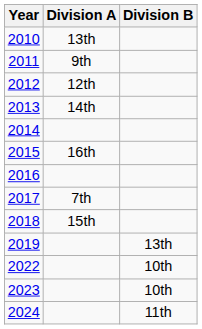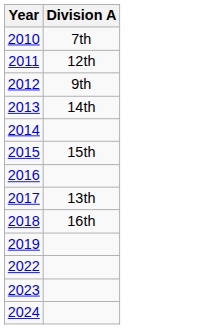 <table class="wikitable" style="text-align:center">
 <tr>
 <th>Year</th>
 <th>Division A</th>
-<th>Division B</th>
 </tr>
 <tr>
 <td><a href='#'>2010</a></td>
-<td>13th</td>
-<td></td>
+<td>7th</td>
 </tr>
 <tr>
 <td><a href='#'>2011</a></td>
-<td>9th</td>
-<td></td>
+<td>12th</td>
 </tr>
 <tr>
 <td><a href='#'>2012</a></td>
-<td>12th</td>
-<td></td>
+<td>9th</td>
 </tr>
 <tr>
 <td><a href='#'>2013</a></td>
 <td>14th</td>
-<td></td>
 </tr>
 <tr>
 <td><a href='#'>2014</a></td>
 <td></td>
-<td></td>
 </tr>
 <tr>
 <td><a href='#'>2015</a></td>
-<td>16th</td>
-<td></td>
+<td>15th</td>
 </tr>
 <tr>
 <td><a href='#'>2016</a></td>
 <td></td>
-<td></td>
 </tr>
 <tr>
 <td><a href='#'>2017</a></td>
-<td>7th</td>
-<td></td>
+<td>13th</td>
 </tr>
 <tr>
 <td><a href='#'>2018</a></td>
-<td>15th</td>
-<td></td>
+<td>16th</td>
 </tr>
 <tr>
 <td><a href='#'>2019</a></td>
 <td></td>
-<td>13th</td>
 </tr>
 <tr>
 <td><a href='#'>2022</a></td>
 <td></td>
-<td>10th</td>
 </tr>
 <tr>
 <td><a href='#'>2023</a></td>
 <td></td>
-<td>10th</td>
 </tr>
 <tr>
 <td><a href='#'>2024</a></td>
 <td></td>
-<td>11th</td>
 </tr>
 </table>
